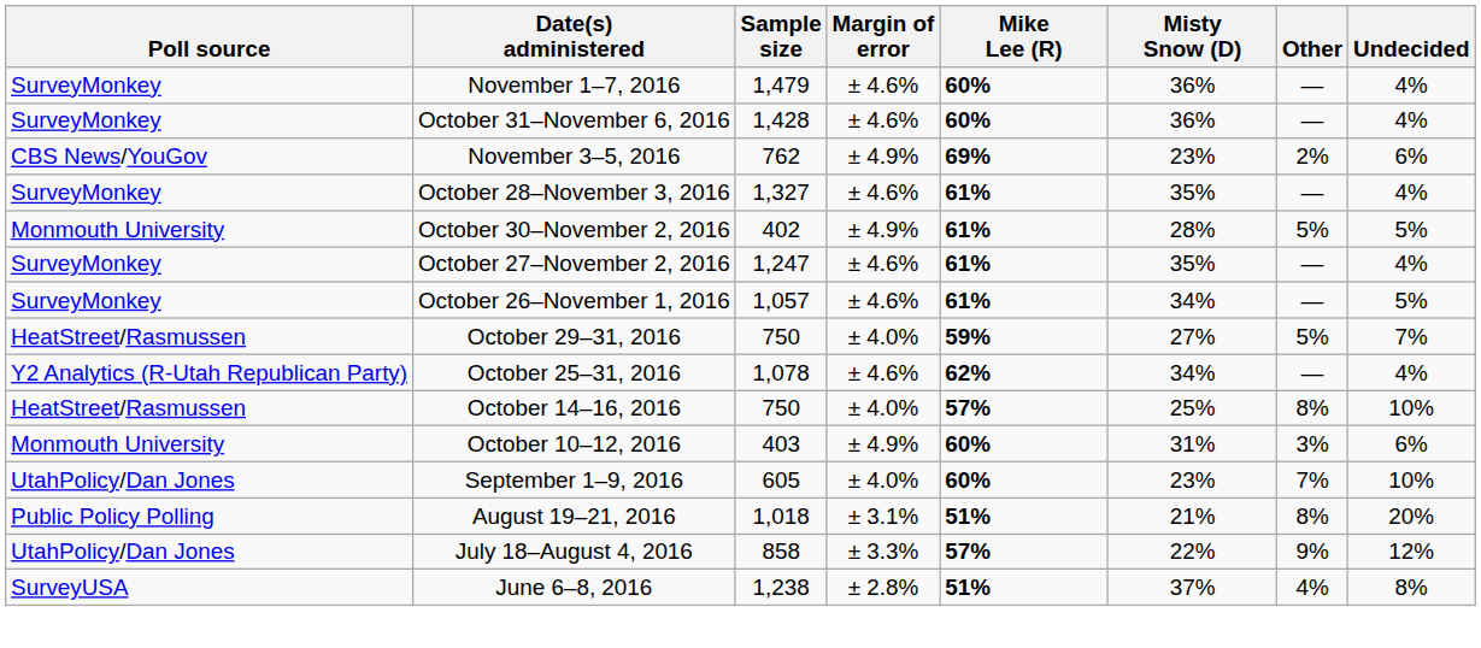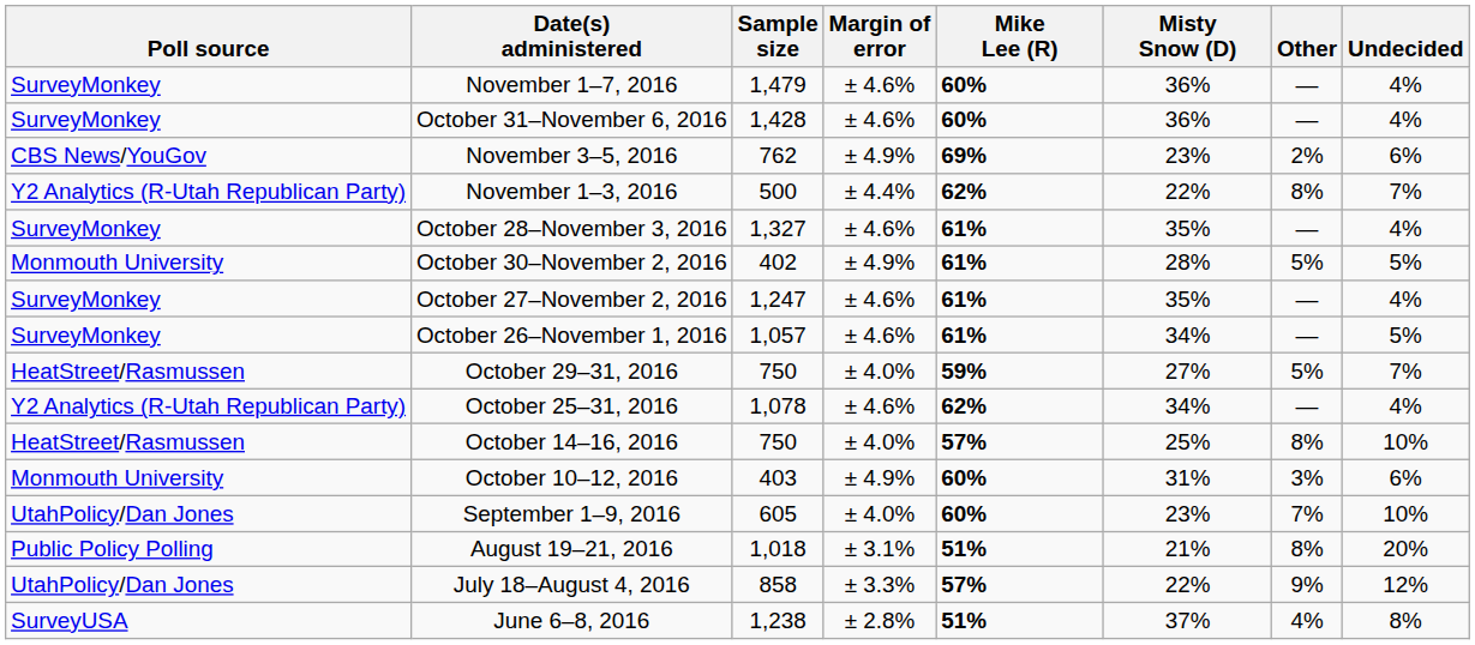 <table class="wikitable" style="font-size:90%;">
 <tr valign= bottom>
 <th>Poll source</th>
 <th>Date(s)<br>administered</th>
 <th>Sample<br>size</th>
 <th>Margin of<br>error</th>
 <th style="width:100px;">Mike<br>Lee (R)</th>
 <th style="width:100px;">Misty<br>Snow (D)</th>
 <th>Other</th>
 <th>Undecided</th>
 </tr>
 <tr>
 <td><a href='#'>SurveyMonkey</a></td>
 <td align=center>November 1–7, 2016</td>
 <td align=center>1,479</td>
 <td align=center>± 4.6%</td>
 <td><strong>60%</strong></td>
 <td align=center>36%</td>
 <td align=center>—</td>
 <td align=center>4%</td>
 </tr>
 <tr>
 <td><a href='#'>SurveyMonkey</a></td>
 <td align=center>October 31–November 6, 2016</td>
 <td align=center>1,428</td>
 <td align=center>± 4.6%</td>
 <td><strong>60%</strong></td>
 <td align=center>36%</td>
 <td align=center>—</td>
 <td align=center>4%</td>
 </tr>
 <tr>
 <td><a href='#'>CBS News</a>/<a href='#'>YouGov</a></td>
 <td align=center>November 3–5, 2016</td>
 <td align=center>762</td>
 <td align=center>± 4.9%</td>
 <td><strong>69%</strong></td>
 <td align=center>23%</td>
 <td align=center>2%</td>
 <td align=center>6%</td>
+</tr>
+<tr>
+<td><a href='#'>Y2 Analytics (R-Utah Republican Party)</a></td>
+<td align=center>November 1–3, 2016</td>
+<td align=center>500</td>
+<td align=center>± 4.4%</td>
+<td><strong>62%</strong></td>
+<td align=center>22%</td>
+<td align=center>8%</td>
+<td align=center>7%</td>
 </tr>
 <tr>
 <td><a href='#'>SurveyMonkey</a></td>
 <td align=center>October 28–November 3, 2016</td>
 <td align=center>1,327</td>
 <td align=center>± 4.6%</td>
 <td><strong>61%</strong></td>
 <td align=center>35%</td>
 <td align=center>—</td>
 <td align=center>4%</td>
 </tr>
 <tr>
 <td><a href='#'>Monmouth University</a></td>
 <td align=center>October 30–November 2, 2016</td>
 <td align=center>402</td>
 <td align=center>± 4.9%</td>
 <td><strong>61%</strong></td>
 <td align=center>28%</td>
 <td align=center>5%</td>
 <td align=center>5%</td>
 </tr>
 <tr>
 <td><a href='#'>SurveyMonkey</a></td>
 <td align=center>October 27–November 2, 2016</td>
 <td align=center>1,247</td>
 <td align=center>± 4.6%</td>
 <td><strong>61%</strong></td>
 <td align=center>35%</td>
 <td align=center>—</td>
 <td align=center>4%</td>
 </tr>
 <tr>
 <td><a href='#'>SurveyMonkey</a></td>
 <td align=center>October 26–November 1, 2016</td>
 <td align=center>1,057</td>
 <td align=center>± 4.6%</td>
 <td><strong>61%</strong></td>
 <td align=center>34%</td>
 <td align=center>—</td>
 <td align=center>5%</td>
 </tr>
 <tr>
 <td><a href='#'>HeatStreet</a>/<a href='#'>Rasmussen</a></td>
 <td align=center>October 29–31, 2016</td>
 <td align=center>750</td>
 <td align=center>± 4.0%</td>
 <td><strong>59%</strong></td>
 <td align=center>27%</td>
 <td align=center>5%</td>
 <td align=center>7%</td>
 </tr>
 <tr>
 <td><a href='#'>Y2 Analytics (R-Utah Republican Party)</a></td>
 <td align=center>October 25–31, 2016</td>
 <td align=center>1,078</td>
 <td align=center>± 4.6%</td>
 <td><strong>62%</strong></td>
 <td align=center>34%</td>
 <td align=center>—</td>
 <td align=center>4%</td>
 </tr>
 <tr>
 <td><a href='#'>HeatStreet</a>/<a href='#'>Rasmussen</a></td>
 <td align=center>October 14–16, 2016</td>
 <td align=center>750</td>
 <td align=center>± 4.0%</td>
 <td><strong>57%</strong></td>
 <td align=center>25%</td>
 <td align=center>8%</td>
 <td align=center>10%</td>
 </tr>
 <tr>
 <td><a href='#'>Monmouth University</a></td>
 <td align=center>October 10–12, 2016</td>
 <td align=center>403</td>
 <td align=center>± 4.9%</td>
 <td><strong>60%</strong></td>
 <td align=center>31%</td>
 <td align=center>3%</td>
 <td align=center>6%</td>
 </tr>
 <tr>
 <td><a href='#'>UtahPolicy</a>/<a href='#'>Dan Jones</a></td>
 <td align=center>September 1–9, 2016</td>
 <td align=center>605</td>
 <td align=center>± 4.0%</td>
 <td><strong>60%</strong></td>
 <td align=center>23%</td>
 <td align=center>7%</td>
 <td align=center>10%</td>
 </tr>
 <tr>
 <td><a href='#'>Public Policy Polling</a></td>
 <td align=center>August 19–21, 2016</td>
 <td align=center>1,018</td>
 <td align=center>± 3.1%</td>
 <td><strong>51%</strong></td>
 <td align=center>21%</td>
 <td align=center>8%</td>
 <td align=center>20%</td>
 </tr>
 <tr>
 <td><a href='#'>UtahPolicy</a>/<a href='#'>Dan Jones</a></td>
 <td align=center>July 18–August 4, 2016</td>
 <td align=center>858</td>
 <td align=center>± 3.3%</td>
 <td><strong>57%</strong></td>
 <td align=center>22%</td>
 <td align=center>9%</td>
 <td align=center>12%</td>
 </tr>
 <tr>
 <td><a href='#'>SurveyUSA</a></td>
 <td align=center>June 6–8, 2016</td>
 <td align=center>1,238</td>
 <td align=center>± 2.8%</td>
 <td><strong>51%</strong></td>
 <td align=center>37%</td>
 <td align=center>4%</td>
 <td align=center>8%</td>
 </tr>
 </table>
